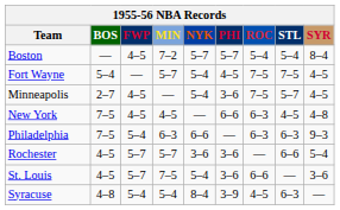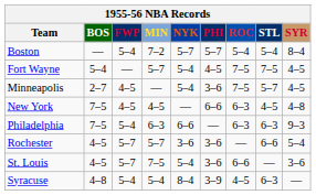 <table class="wikitable" style="font-size:95%; text-align:center;">
 <tr>
 <th colspan=9>1955-56 NBA Records</th>
 </tr>
 <tr>
 <th width=100>Team</th>
 <th style="background:#006400;color:#FFFFFF;width=35">BOS</th>
 <th style="background:#012F6B;color:#D40032;width=35">FWP</th>
 <th style="background:#7BA4DB;color:#FBE122;width=35">MIN</th>
 <th style="background:#003EA4;color:#E45206;width=35">NYK</th>
 <th style="background:#012F6B;color:#D50033;width=35">PHI</th>
 <th style="background:#0050B0;color:#D82A3C;width=35">ROC</th>
 <th style="background:#012F6B;color:#FFFFFF;width=35">STL</th>
 <th style="background:#C79968;color:#D20032;width=35">SYR</th>
 </tr>
 <tr>
 <td style="text-align:left;"><a href='#'>Boston</a></td>
 <td>—</td>
-<td>4–5</td>
+<td>5–4</td>
 <td>7–2</td>
 <td>5–7</td>
 <td>5–7</td>
 <td>5–4</td>
 <td>5–4</td>
 <td>8–4</td>
 </tr>
 <tr>
 <td style="text-align:left;"><a href='#'>Fort Wayne</a></td>
 <td>5–4</td>
 <td>—</td>
 <td>5–7</td>
 <td>5–4</td>
 <td>4–5</td>
 <td>7–5</td>
 <td>7–5</td>
 <td>4–5</td>
 </tr>
 <tr>
 <td style="text-align:left;">Minneapolis</td>
 <td>2–7</td>
 <td>4–5</td>
 <td>—</td>
 <td>5–4</td>
 <td>3–6</td>
 <td>7–5</td>
 <td>5–7</td>
 <td>4–5</td>
 </tr>
 <tr>
 <td style="text-align:left;"><a href='#'>New York</a></td>
 <td>7–5</td>
 <td>4–5</td>
 <td>4–5</td>
 <td>—</td>
 <td>6–6</td>
 <td>6–3</td>
 <td>4–5</td>
 <td>4–8</td>
 </tr>
 <tr>
 <td style="text-align:left;"><a href='#'>Philadelphia</a></td>
 <td>7–5</td>
 <td>5–4</td>
 <td>6–3</td>
 <td>6–6</td>
 <td>—</td>
 <td>6–3</td>
 <td>6–3</td>
 <td>9–3</td>
 </tr>
 <tr>
 <td style="text-align:left;"><a href='#'>Rochester</a></td>
 <td>4–5</td>
 <td>5–7</td>
 <td>5–7</td>
 <td>3–6</td>
 <td>3–6</td>
 <td>—</td>
 <td>6–6</td>
 <td>5–4</td>
 </tr>
 <tr>
 <td style="text-align:left;"><a href='#'>St. Louis</a></td>
 <td>4–5</td>
 <td>5–7</td>
 <td>7–5</td>
 <td>5–4</td>
 <td>3–6</td>
 <td>6–6</td>
 <td>—</td>
 <td>3–6</td>
 </tr>
 <tr>
 <td style="text-align:left;"><a href='#'>Syracuse</a></td>
 <td>4–8</td>
 <td>5–4</td>
 <td>5–4</td>
 <td>8–4</td>
 <td>3–9</td>
 <td>4–5</td>
 <td>6–3</td>
 <td>—</td>
 </tr>
 </table>
